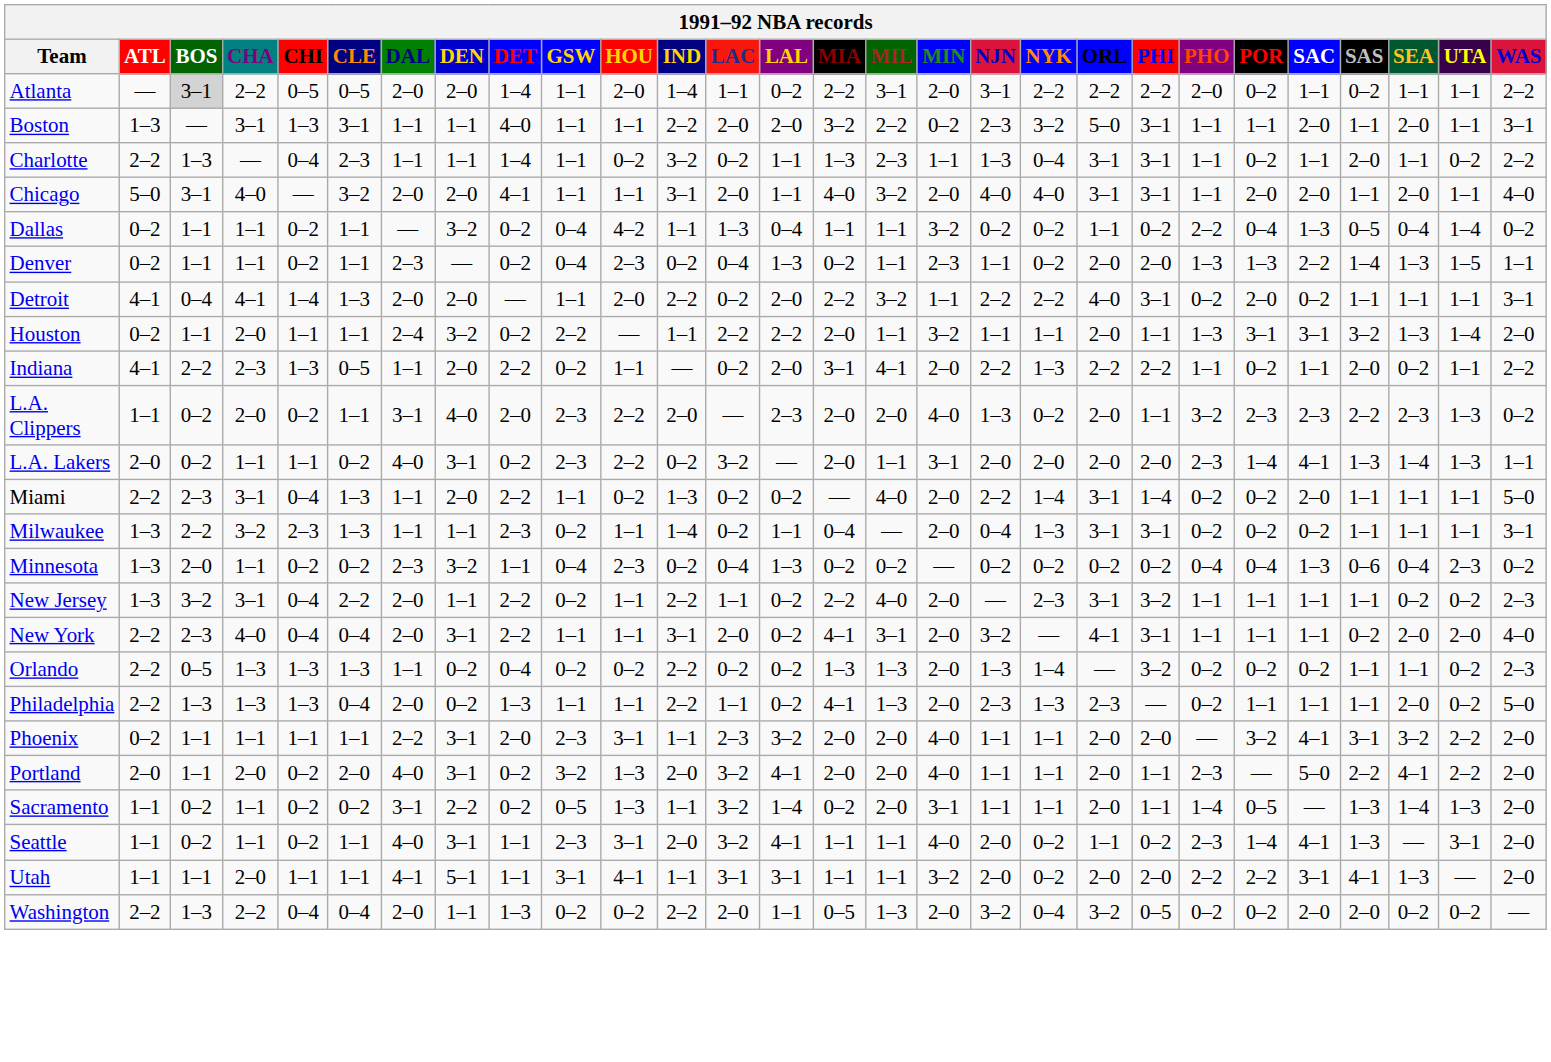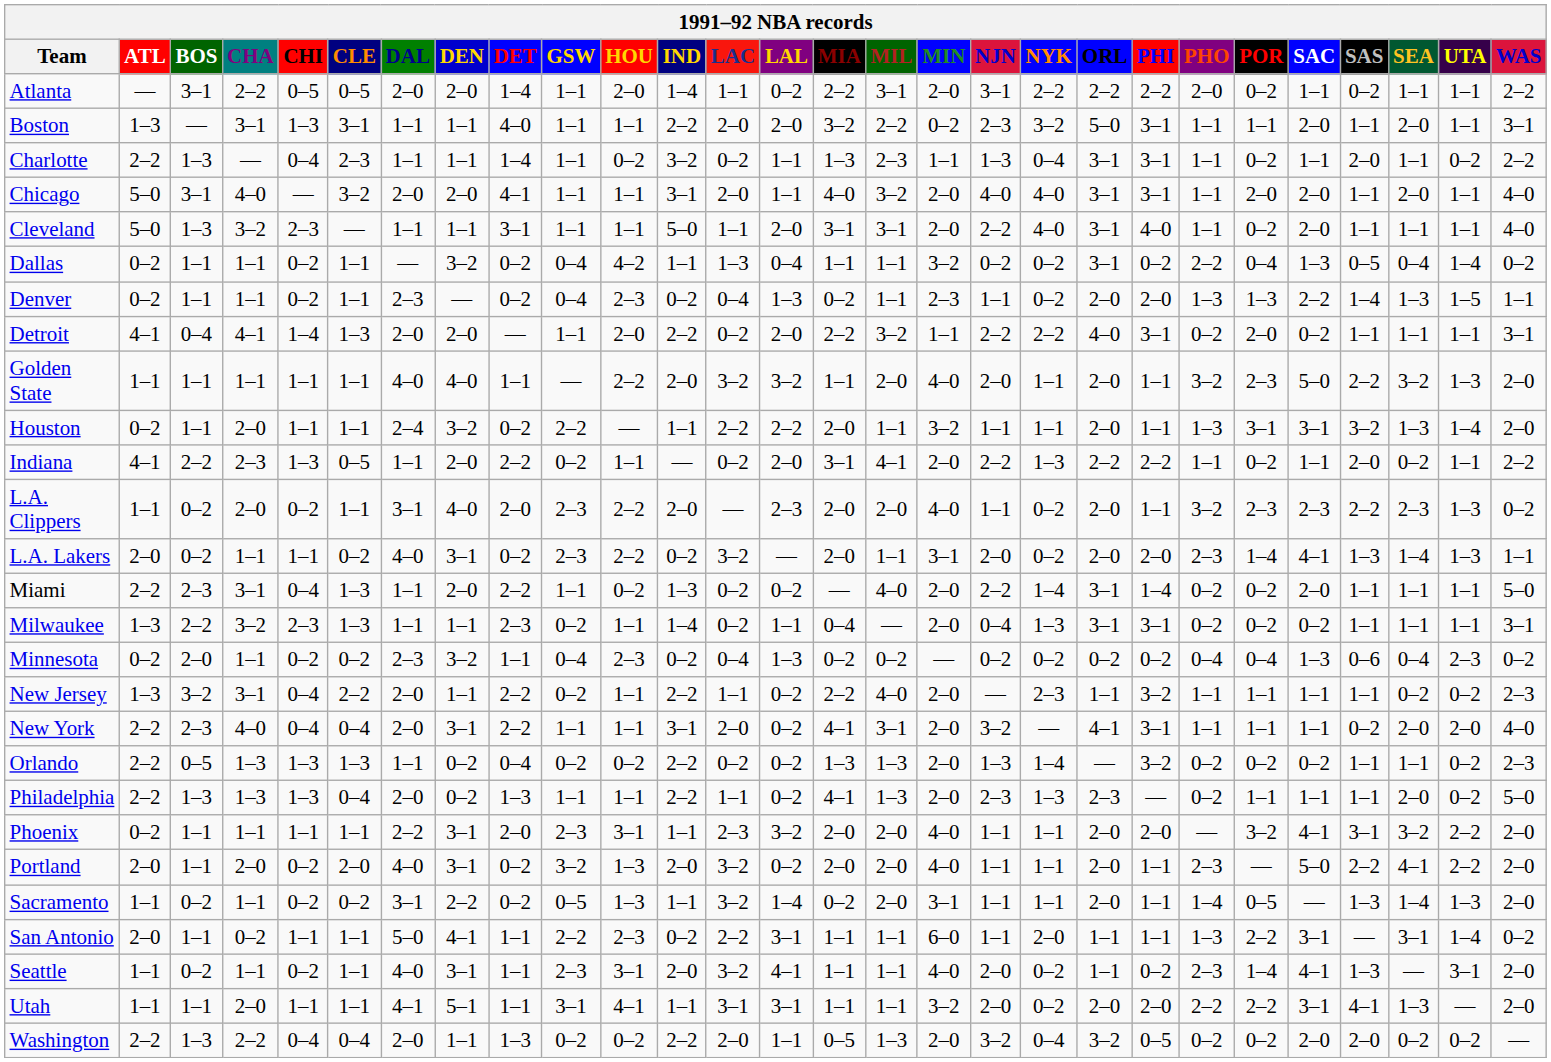 <table class="wikitable" style="font-size:95%; text-align:center;">
 <tr>
 <th colspan=28>1991–92 NBA records</th>
 </tr>
 <tr>
 <th width=100>Team</th>
 <th style="background:#FF0000;color:#FFFFFF;width=35">ATL</th>
 <th style="background:#006400;color:#FFFFFF;width=35">BOS</th>
 <th style="background:#008080;color:#800080;width=35">CHA</th>
 <th style="background:#FF0000;color:#000000;width=35">CHI</th>
 <th style="background:#000080;color:#FF8C00;width=35">CLE</th>
 <th style="background:#008000;color:#00008B;width=35">DAL</th>
 <th style="background:#0000CD;color:#FFD700;width=35">DEN</th>
 <th style="background:#0000FF;color:#FF0000;width=35">DET</th>
 <th style="background:#0000FF;color:#FFD700;width=35">GSW</th>
 <th style="background:#FF0000;color:#FFD700;width=35">HOU</th>
 <th style="background:#000080;color:#FFD700;width=35">IND</th>
 <th style="background:#F9160D;color:#1A2E8B;width=35">LAC</th>
 <th style="background:#800080;color:#FFD700;width=35">LAL</th>
 <th style="background:#000000;color:#8B0000;width=35">MIA</th>
 <th style="background:#006400;color:#B22222;width=35">MIL</th>
 <th style="background:#0000FF;color:#228B22;width=35">MIN</th>
 <th style="background:#DC143C;color:#0000CD;width=35">NJN</th>
 <th style="background:#0000FF;color:#FF8C00;width=35">NYK</th>
 <th style="background:#0000FF;color:#000000;width=35">ORL</th>
 <th style="background:#FF0000;color:#0000FF;width=35">PHI</th>
 <th style="background:#800080;color:#FF4500;width=35">PHO</th>
 <th style="background:#000000;color:#FF0000;width=35">POR</th>
 <th style="background:#0000FF;color:#FFFFFF;width=35">SAC</th>
 <th style="background:#000000;color:#C0C0C0;width=35">SAS</th>
 <th style="background:#005831;color:#FFC322;width=35">SEA</th>
 <th style="background:#36004A;color:#FFFF00;width=35">UTA</th>
 <th style="background:#DC143C;color:#0000CD;width=35">WAS</th>
 </tr>
 <tr>
 <td style="text-align:left;"><a href='#'>Atlanta</a></td>
 <td>—</td>
-<td style="background: lightgrey;">3–1</td>
+<td>3–1</td>
 <td>2–2</td>
 <td>0–5</td>
 <td>0–5</td>
 <td>2–0</td>
 <td>2–0</td>
 <td>1–4</td>
 <td>1–1</td>
 <td>2–0</td>
 <td>1–4</td>
 <td>1–1</td>
 <td>0–2</td>
 <td>2–2</td>
 <td>3–1</td>
 <td>2–0</td>
 <td>3–1</td>
 <td>2–2</td>
 <td>2–2</td>
 <td>2–2</td>
 <td>2–0</td>
 <td>0–2</td>
 <td>1–1</td>
 <td>0–2</td>
 <td>1–1</td>
 <td>1–1</td>
 <td>2–2</td>
 </tr>
 <tr>
 <td style="text-align:left;"><a href='#'>Boston</a></td>
 <td>1–3</td>
 <td>—</td>
 <td>3–1</td>
 <td>1–3</td>
 <td>3–1</td>
 <td>1–1</td>
 <td>1–1</td>
 <td>4–0</td>
 <td>1–1</td>
 <td>1–1</td>
 <td>2–2</td>
 <td>2–0</td>
 <td>2–0</td>
 <td>3–2</td>
 <td>2–2</td>
 <td>0–2</td>
 <td>2–3</td>
 <td>3–2</td>
 <td>5–0</td>
 <td>3–1</td>
 <td>1–1</td>
 <td>1–1</td>
 <td>2–0</td>
 <td>1–1</td>
 <td>2–0</td>
 <td>1–1</td>
 <td>3–1</td>
 </tr>
 <tr>
 <td style="text-align:left;"><a href='#'>Charlotte</a></td>
 <td>2–2</td>
 <td>1–3</td>
 <td>—</td>
 <td>0–4</td>
 <td>2–3</td>
 <td>1–1</td>
 <td>1–1</td>
 <td>1–4</td>
 <td>1–1</td>
 <td>0–2</td>
 <td>3–2</td>
 <td>0–2</td>
 <td>1–1</td>
 <td>1–3</td>
 <td>2–3</td>
 <td>1–1</td>
 <td>1–3</td>
 <td>0–4</td>
 <td>3–1</td>
 <td>3–1</td>
 <td>1–1</td>
 <td>0–2</td>
 <td>1–1</td>
 <td>2–0</td>
 <td>1–1</td>
 <td>0–2</td>
 <td>2–2</td>
 </tr>
 <tr>
 <td style="text-align:left;"><a href='#'>Chicago</a></td>
 <td>5–0</td>
 <td>3–1</td>
 <td>4–0</td>
 <td>—</td>
 <td>3–2</td>
 <td>2–0</td>
 <td>2–0</td>
 <td>4–1</td>
 <td>1–1</td>
 <td>1–1</td>
 <td>3–1</td>
 <td>2–0</td>
 <td>1–1</td>
 <td>4–0</td>
 <td>3–2</td>
 <td>2–0</td>
 <td>4–0</td>
 <td>4–0</td>
 <td>3–1</td>
 <td>3–1</td>
 <td>1–1</td>
 <td>2–0</td>
 <td>2–0</td>
 <td>1–1</td>
 <td>2–0</td>
 <td>1–1</td>
 <td>4–0</td>
 </tr>
 <tr>
+<td style="text-align:left;"><a href='#'>Cleveland</a></td>
+<td>5–0</td>
+<td>1–3</td>
+<td>3–2</td>
+<td>2–3</td>
+<td>—</td>
+<td>1–1</td>
+<td>1–1</td>
+<td>3–1</td>
+<td>1–1</td>
+<td>1–1</td>
+<td>5–0</td>
+<td>1–1</td>
+<td>2–0</td>
+<td>3–1</td>
+<td>3–1</td>
+<td>2–0</td>
+<td>2–2</td>
+<td>4–0</td>
+<td>3–1</td>
+<td>4–0</td>
+<td>1–1</td>
+<td>0–2</td>
+<td>2–0</td>
+<td>1–1</td>
+<td>1–1</td>
+<td>1–1</td>
+<td>4–0</td>
+</tr>
+<tr>
 <td style="text-align:left;"><a href='#'>Dallas</a></td>
 <td>0–2</td>
 <td>1–1</td>
 <td>1–1</td>
 <td>0–2</td>
 <td>1–1</td>
 <td>—</td>
 <td>3–2</td>
 <td>0–2</td>
 <td>0–4</td>
 <td>4–2</td>
 <td>1–1</td>
 <td>1–3</td>
 <td>0–4</td>
 <td>1–1</td>
 <td>1–1</td>
 <td>3–2</td>
 <td>0–2</td>
 <td>0–2</td>
-<td>1–1</td>
+<td>3–1</td>
 <td>0–2</td>
 <td>2–2</td>
 <td>0–4</td>
 <td>1–3</td>
 <td>0–5</td>
 <td>0–4</td>
 <td>1–4</td>
 <td>0–2</td>
 </tr>
 <tr>
 <td style="text-align:left;"><a href='#'>Denver</a></td>
 <td>0–2</td>
 <td>1–1</td>
 <td>1–1</td>
 <td>0–2</td>
 <td>1–1</td>
 <td>2–3</td>
 <td>—</td>
 <td>0–2</td>
 <td>0–4</td>
 <td>2–3</td>
 <td>0–2</td>
 <td>0–4</td>
 <td>1–3</td>
 <td>0–2</td>
 <td>1–1</td>
 <td>2–3</td>
 <td>1–1</td>
 <td>0–2</td>
 <td>2–0</td>
 <td>2–0</td>
 <td>1–3</td>
 <td>1–3</td>
 <td>2–2</td>
 <td>1–4</td>
 <td>1–3</td>
 <td>1–5</td>
 <td>1–1</td>
 </tr>
 <tr>
 <td style="text-align:left;"><a href='#'>Detroit</a></td>
 <td>4–1</td>
 <td>0–4</td>
 <td>4–1</td>
 <td>1–4</td>
 <td>1–3</td>
 <td>2–0</td>
 <td>2–0</td>
 <td>—</td>
 <td>1–1</td>
 <td>2–0</td>
 <td>2–2</td>
 <td>0–2</td>
 <td>2–0</td>
 <td>2–2</td>
 <td>3–2</td>
 <td>1–1</td>
 <td>2–2</td>
 <td>2–2</td>
 <td>4–0</td>
 <td>3–1</td>
 <td>0–2</td>
 <td>2–0</td>
 <td>0–2</td>
 <td>1–1</td>
 <td>1–1</td>
 <td>1–1</td>
 <td>3–1</td>
+</tr>
+<tr>
+<td style="text-align:left;"><a href='#'>Golden State</a></td>
+<td>1–1</td>
+<td>1–1</td>
+<td>1–1</td>
+<td>1–1</td>
+<td>1–1</td>
+<td>4–0</td>
+<td>4–0</td>
+<td>1–1</td>
+<td>—</td>
+<td>2–2</td>
+<td>2–0</td>
+<td>3–2</td>
+<td>3–2</td>
+<td>1–1</td>
+<td>2–0</td>
+<td>4–0</td>
+<td>2–0</td>
+<td>1–1</td>
+<td>2–0</td>
+<td>1–1</td>
+<td>3–2</td>
+<td>2–3</td>
+<td>5–0</td>
+<td>2–2</td>
+<td>3–2</td>
+<td>1–3</td>
+<td>2–0</td>
 </tr>
 <tr>
 <td style="text-align:left;"><a href='#'>Houston</a></td>
 <td>0–2</td>
 <td>1–1</td>
 <td>2–0</td>
 <td>1–1</td>
 <td>1–1</td>
 <td>2–4</td>
 <td>3–2</td>
 <td>0–2</td>
 <td>2–2</td>
 <td>—</td>
 <td>1–1</td>
 <td>2–2</td>
 <td>2–2</td>
 <td>2–0</td>
 <td>1–1</td>
 <td>3–2</td>
 <td>1–1</td>
 <td>1–1</td>
 <td>2–0</td>
 <td>1–1</td>
 <td>1–3</td>
 <td>3–1</td>
 <td>3–1</td>
 <td>3–2</td>
 <td>1–3</td>
 <td>1–4</td>
 <td>2–0</td>
 </tr>
 <tr>
 <td style="text-align:left;"><a href='#'>Indiana</a></td>
 <td>4–1</td>
 <td>2–2</td>
 <td>2–3</td>
 <td>1–3</td>
 <td>0–5</td>
 <td>1–1</td>
 <td>2–0</td>
 <td>2–2</td>
 <td>0–2</td>
 <td>1–1</td>
 <td>—</td>
 <td>0–2</td>
 <td>2–0</td>
 <td>3–1</td>
 <td>4–1</td>
 <td>2–0</td>
 <td>2–2</td>
 <td>1–3</td>
 <td>2–2</td>
 <td>2–2</td>
 <td>1–1</td>
 <td>0–2</td>
 <td>1–1</td>
 <td>2–0</td>
 <td>0–2</td>
 <td>1–1</td>
 <td>2–2</td>
 </tr>
 <tr>
 <td style="text-align:left;"><a href='#'>L.A. Clippers</a></td>
 <td>1–1</td>
 <td>0–2</td>
 <td>2–0</td>
 <td>0–2</td>
 <td>1–1</td>
 <td>3–1</td>
 <td>4–0</td>
 <td>2–0</td>
 <td>2–3</td>
 <td>2–2</td>
 <td>2–0</td>
 <td>—</td>
 <td>2–3</td>
 <td>2–0</td>
 <td>2–0</td>
 <td>4–0</td>
-<td>1–3</td>
+<td>1–1</td>
 <td>0–2</td>
 <td>2–0</td>
 <td>1–1</td>
 <td>3–2</td>
 <td>2–3</td>
 <td>2–3</td>
 <td>2–2</td>
 <td>2–3</td>
 <td>1–3</td>
 <td>0–2</td>
 </tr>
 <tr>
 <td style="text-align:left;"><a href='#'>L.A. Lakers</a></td>
 <td>2–0</td>
 <td>0–2</td>
 <td>1–1</td>
 <td>1–1</td>
 <td>0–2</td>
 <td>4–0</td>
 <td>3–1</td>
 <td>0–2</td>
 <td>2–3</td>
 <td>2–2</td>
 <td>0–2</td>
 <td>3–2</td>
 <td>—</td>
 <td>2–0</td>
 <td>1–1</td>
 <td>3–1</td>
 <td>2–0</td>
-<td>2–0</td>
+<td>0–2</td>
 <td>2–0</td>
 <td>2–0</td>
 <td>2–3</td>
 <td>1–4</td>
 <td>4–1</td>
 <td>1–3</td>
 <td>1–4</td>
 <td>1–3</td>
 <td>1–1</td>
 </tr>
 <tr>
 <td style="text-align:left;">Miami</td>
 <td>2–2</td>
 <td>2–3</td>
 <td>3–1</td>
 <td>0–4</td>
 <td>1–3</td>
 <td>1–1</td>
 <td>2–0</td>
 <td>2–2</td>
 <td>1–1</td>
 <td>0–2</td>
 <td>1–3</td>
 <td>0–2</td>
 <td>0–2</td>
 <td>—</td>
 <td>4–0</td>
 <td>2–0</td>
 <td>2–2</td>
 <td>1–4</td>
 <td>3–1</td>
 <td>1–4</td>
 <td>0–2</td>
 <td>0–2</td>
 <td>2–0</td>
 <td>1–1</td>
 <td>1–1</td>
 <td>1–1</td>
 <td>5–0</td>
 </tr>
 <tr>
 <td style="text-align:left;"><a href='#'>Milwaukee</a></td>
 <td>1–3</td>
 <td>2–2</td>
 <td>3–2</td>
 <td>2–3</td>
 <td>1–3</td>
 <td>1–1</td>
 <td>1–1</td>
 <td>2–3</td>
 <td>0–2</td>
 <td>1–1</td>
 <td>1–4</td>
 <td>0–2</td>
 <td>1–1</td>
 <td>0–4</td>
 <td>—</td>
 <td>2–0</td>
 <td>0–4</td>
 <td>1–3</td>
 <td>3–1</td>
 <td>3–1</td>
 <td>0–2</td>
 <td>0–2</td>
 <td>0–2</td>
 <td>1–1</td>
 <td>1–1</td>
 <td>1–1</td>
 <td>3–1</td>
 </tr>
 <tr>
 <td style="text-align:left;"><a href='#'>Minnesota</a></td>
-<td>1–3</td>
+<td>0–2</td>
 <td>2–0</td>
 <td>1–1</td>
 <td>0–2</td>
 <td>0–2</td>
 <td>2–3</td>
 <td>3–2</td>
 <td>1–1</td>
 <td>0–4</td>
 <td>2–3</td>
 <td>0–2</td>
 <td>0–4</td>
 <td>1–3</td>
 <td>0–2</td>
 <td>0–2</td>
 <td>—</td>
 <td>0–2</td>
 <td>0–2</td>
 <td>0–2</td>
 <td>0–2</td>
 <td>0–4</td>
 <td>0–4</td>
 <td>1–3</td>
 <td>0–6</td>
 <td>0–4</td>
 <td>2–3</td>
 <td>0–2</td>
 </tr>
 <tr>
 <td style="text-align:left;"><a href='#'>New Jersey</a></td>
 <td>1–3</td>
 <td>3–2</td>
 <td>3–1</td>
 <td>0–4</td>
 <td>2–2</td>
 <td>2–0</td>
 <td>1–1</td>
 <td>2–2</td>
 <td>0–2</td>
 <td>1–1</td>
 <td>2–2</td>
 <td>1–1</td>
 <td>0–2</td>
 <td>2–2</td>
 <td>4–0</td>
 <td>2–0</td>
 <td>—</td>
 <td>2–3</td>
-<td>3–1</td>
+<td>1–1</td>
 <td>3–2</td>
 <td>1–1</td>
 <td>1–1</td>
 <td>1–1</td>
 <td>1–1</td>
 <td>0–2</td>
 <td>0–2</td>
 <td>2–3</td>
 </tr>
 <tr>
 <td style="text-align:left;"><a href='#'>New York</a></td>
 <td>2–2</td>
 <td>2–3</td>
 <td>4–0</td>
 <td>0–4</td>
 <td>0–4</td>
 <td>2–0</td>
 <td>3–1</td>
 <td>2–2</td>
 <td>1–1</td>
 <td>1–1</td>
 <td>3–1</td>
 <td>2–0</td>
 <td>0–2</td>
 <td>4–1</td>
 <td>3–1</td>
 <td>2–0</td>
 <td>3–2</td>
 <td>—</td>
 <td>4–1</td>
 <td>3–1</td>
 <td>1–1</td>
 <td>1–1</td>
 <td>1–1</td>
 <td>0–2</td>
 <td>2–0</td>
 <td>2–0</td>
 <td>4–0</td>
 </tr>
 <tr>
 <td style="text-align:left;"><a href='#'>Orlando</a></td>
 <td>2–2</td>
 <td>0–5</td>
 <td>1–3</td>
 <td>1–3</td>
 <td>1–3</td>
 <td>1–1</td>
 <td>0–2</td>
 <td>0–4</td>
 <td>0–2</td>
 <td>0–2</td>
 <td>2–2</td>
 <td>0–2</td>
 <td>0–2</td>
 <td>1–3</td>
 <td>1–3</td>
 <td>2–0</td>
 <td>1–3</td>
 <td>1–4</td>
 <td>—</td>
 <td>3–2</td>
 <td>0–2</td>
 <td>0–2</td>
 <td>0–2</td>
 <td>1–1</td>
 <td>1–1</td>
 <td>0–2</td>
 <td>2–3</td>
 </tr>
 <tr>
 <td style="text-align:left;"><a href='#'>Philadelphia</a></td>
 <td>2–2</td>
 <td>1–3</td>
 <td>1–3</td>
 <td>1–3</td>
 <td>0–4</td>
 <td>2–0</td>
 <td>0–2</td>
 <td>1–3</td>
 <td>1–1</td>
 <td>1–1</td>
 <td>2–2</td>
 <td>1–1</td>
 <td>0–2</td>
 <td>4–1</td>
 <td>1–3</td>
 <td>2–0</td>
 <td>2–3</td>
 <td>1–3</td>
 <td>2–3</td>
 <td>—</td>
 <td>0–2</td>
 <td>1–1</td>
 <td>1–1</td>
 <td>1–1</td>
 <td>2–0</td>
 <td>0–2</td>
 <td>5–0</td>
 </tr>
 <tr>
 <td style="text-align:left;"><a href='#'>Phoenix</a></td>
 <td>0–2</td>
 <td>1–1</td>
 <td>1–1</td>
 <td>1–1</td>
 <td>1–1</td>
 <td>2–2</td>
 <td>3–1</td>
 <td>2–0</td>
 <td>2–3</td>
 <td>3–1</td>
 <td>1–1</td>
 <td>2–3</td>
 <td>3–2</td>
 <td>2–0</td>
 <td>2–0</td>
 <td>4–0</td>
 <td>1–1</td>
 <td>1–1</td>
 <td>2–0</td>
 <td>2–0</td>
 <td>—</td>
 <td>3–2</td>
 <td>4–1</td>
 <td>3–1</td>
 <td>3–2</td>
 <td>2–2</td>
 <td>2–0</td>
 </tr>
 <tr>
 <td style="text-align:left;"><a href='#'>Portland</a></td>
 <td>2–0</td>
 <td>1–1</td>
 <td>2–0</td>
 <td>0–2</td>
 <td>2–0</td>
 <td>4–0</td>
 <td>3–1</td>
 <td>0–2</td>
 <td>3–2</td>
 <td>1–3</td>
 <td>2–0</td>
 <td>3–2</td>
-<td>4–1</td>
+<td>0–2</td>
 <td>2–0</td>
 <td>2–0</td>
 <td>4–0</td>
 <td>1–1</td>
 <td>1–1</td>
 <td>2–0</td>
 <td>1–1</td>
 <td>2–3</td>
 <td>—</td>
 <td>5–0</td>
 <td>2–2</td>
 <td>4–1</td>
 <td>2–2</td>
 <td>2–0</td>
 </tr>
 <tr>
 <td style="text-align:left;"><a href='#'>Sacramento</a></td>
 <td>1–1</td>
 <td>0–2</td>
 <td>1–1</td>
 <td>0–2</td>
 <td>0–2</td>
 <td>3–1</td>
 <td>2–2</td>
 <td>0–2</td>
 <td>0–5</td>
 <td>1–3</td>
 <td>1–1</td>
 <td>3–2</td>
 <td>1–4</td>
 <td>0–2</td>
 <td>2–0</td>
 <td>3–1</td>
 <td>1–1</td>
 <td>1–1</td>
 <td>2–0</td>
 <td>1–1</td>
 <td>1–4</td>
 <td>0–5</td>
 <td>—</td>
 <td>1–3</td>
 <td>1–4</td>
 <td>1–3</td>
 <td>2–0</td>
+</tr>
+<tr>
+<td style="text-align:left;"><a href='#'>San Antonio</a></td>
+<td>2–0</td>
+<td>1–1</td>
+<td>0–2</td>
+<td>1–1</td>
+<td>1–1</td>
+<td>5–0</td>
+<td>4–1</td>
+<td>1–1</td>
+<td>2–2</td>
+<td>2–3</td>
+<td>0–2</td>
+<td>2–2</td>
+<td>3–1</td>
+<td>1–1</td>
+<td>1–1</td>
+<td>6–0</td>
+<td>1–1</td>
+<td>2–0</td>
+<td>1–1</td>
+<td>1–1</td>
+<td>1–3</td>
+<td>2–2</td>
+<td>3–1</td>
+<td>—</td>
+<td>3–1</td>
+<td>1–4</td>
+<td>0–2</td>
 </tr>
 <tr>
 <td style="text-align:left;"><a href='#'>Seattle</a></td>
 <td>1–1</td>
 <td>0–2</td>
 <td>1–1</td>
 <td>0–2</td>
 <td>1–1</td>
 <td>4–0</td>
 <td>3–1</td>
 <td>1–1</td>
 <td>2–3</td>
 <td>3–1</td>
 <td>2–0</td>
 <td>3–2</td>
 <td>4–1</td>
 <td>1–1</td>
 <td>1–1</td>
 <td>4–0</td>
 <td>2–0</td>
 <td>0–2</td>
 <td>1–1</td>
 <td>0–2</td>
 <td>2–3</td>
 <td>1–4</td>
 <td>4–1</td>
 <td>1–3</td>
 <td>—</td>
 <td>3–1</td>
 <td>2–0</td>
 </tr>
 <tr>
 <td style="text-align:left;"><a href='#'>Utah</a></td>
 <td>1–1</td>
 <td>1–1</td>
 <td>2–0</td>
 <td>1–1</td>
 <td>1–1</td>
 <td>4–1</td>
 <td>5–1</td>
 <td>1–1</td>
 <td>3–1</td>
 <td>4–1</td>
 <td>1–1</td>
 <td>3–1</td>
 <td>3–1</td>
 <td>1–1</td>
 <td>1–1</td>
 <td>3–2</td>
 <td>2–0</td>
 <td>0–2</td>
 <td>2–0</td>
 <td>2–0</td>
 <td>2–2</td>
 <td>2–2</td>
 <td>3–1</td>
 <td>4–1</td>
 <td>1–3</td>
 <td>—</td>
 <td>2–0</td>
 </tr>
 <tr>
 <td style="text-align:left;"><a href='#'>Washington</a></td>
 <td>2–2</td>
 <td>1–3</td>
 <td>2–2</td>
 <td>0–4</td>
 <td>0–4</td>
 <td>2–0</td>
 <td>1–1</td>
 <td>1–3</td>
 <td>0–2</td>
 <td>0–2</td>
 <td>2–2</td>
 <td>2–0</td>
 <td>1–1</td>
 <td>0–5</td>
 <td>1–3</td>
 <td>2–0</td>
 <td>3–2</td>
 <td>0–4</td>
 <td>3–2</td>
 <td>0–5</td>
 <td>0–2</td>
 <td>0–2</td>
 <td>2–0</td>
 <td>2–0</td>
 <td>0–2</td>
 <td>0–2</td>
 <td>—</td>
 </tr>
 </table>
